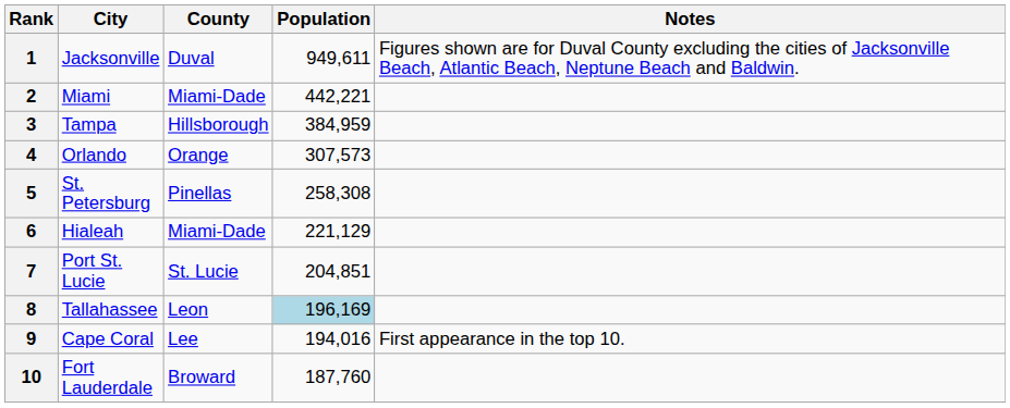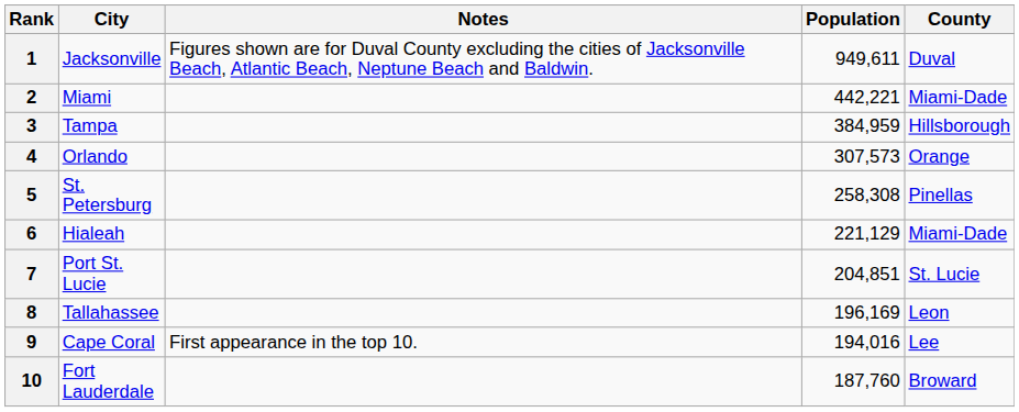 <table class="wikitable plainrowheaders" style="width:100%">
 <tr>
 <th scope="col" style="width:3%;">Rank</th>
 <th scope="col" style="width:9%;">City</th>
+<th scope="col" style="width:70%;">Notes</th>
+<th scope="col" style="width:9%;">Population</th>
 <th scope="col" style="width:9%;">County</th>
-<th scope="col" style="width:9%;">Population</th>
-<th scope="col" style="width:70%;">Notes</th>
 </tr>
 <tr>
 <th scope="row">1</th>
 <td><a href='#'>Jacksonville</a></td>
+<td>Figures shown are for Duval County excluding the cities of <a href='#'>Jacksonville Beach</a>, <a href='#'>Atlantic Beach</a>, <a href='#'>Neptune Beach</a> and <a href='#'>Baldwin</a>.</td>
+<td align="right">949,611</td>
 <td><a href='#'>Duval</a></td>
-<td align="right">949,611</td>
-<td>Figures shown are for Duval County excluding the cities of <a href='#'>Jacksonville Beach</a>, <a href='#'>Atlantic Beach</a>, <a href='#'>Neptune Beach</a> and <a href='#'>Baldwin</a>.</td>
 </tr>
 <tr>
 <th scope="row">2</th>
 <td><a href='#'>Miami</a></td>
+<td></td>
+<td align="right">442,221</td>
 <td><a href='#'>Miami-Dade</a></td>
-<td align="right">442,221</td>
-<td></td>
 </tr>
 <tr>
 <th scope="row">3</th>
 <td><a href='#'>Tampa</a></td>
+<td></td>
+<td align="right">384,959</td>
 <td><a href='#'>Hillsborough</a></td>
-<td align="right">384,959</td>
-<td></td>
 </tr>
 <tr>
 <th scope="row">4</th>
 <td><a href='#'>Orlando</a></td>
+<td></td>
+<td align="right">307,573</td>
 <td><a href='#'>Orange</a></td>
-<td align="right">307,573</td>
-<td></td>
 </tr>
 <tr>
 <th scope="row">5</th>
 <td><a href='#'>St. Petersburg</a></td>
+<td></td>
+<td align="right">258,308</td>
 <td><a href='#'>Pinellas</a></td>
-<td align="right">258,308</td>
-<td></td>
 </tr>
 <tr>
 <th scope="row">6</th>
 <td><a href='#'>Hialeah</a></td>
+<td></td>
+<td align="right">221,129</td>
 <td><a href='#'>Miami-Dade</a></td>
-<td align="right">221,129</td>
-<td></td>
 </tr>
 <tr>
 <th scope="row">7</th>
 <td><a href='#'>Port St. Lucie</a></td>
+<td></td>
+<td align="right">204,851</td>
 <td><a href='#'>St. Lucie</a></td>
-<td align="right">204,851</td>
-<td></td>
 </tr>
 <tr>
 <th scope="row">8</th>
 <td><a href='#'>Tallahassee</a></td>
+<td></td>
+<td align="right">196,169</td>
 <td><a href='#'>Leon</a></td>
-<td align="right" style="background: lightblue;">196,169</td>
-<td></td>
 </tr>
 <tr>
 <th scope="row">9</th>
 <td><a href='#'>Cape Coral</a></td>
+<td>First appearance in the top 10.</td>
+<td align="right">194,016</td>
 <td><a href='#'>Lee</a></td>
-<td align="right">194,016</td>
-<td>First appearance in the top 10.</td>
 </tr>
 <tr>
 <th scope="row">10</th>
 <td><a href='#'>Fort Lauderdale</a></td>
+<td></td>
+<td align="right">187,760</td>
 <td><a href='#'>Broward</a></td>
-<td align="right">187,760</td>
-<td></td>
 </tr>
 </table>
